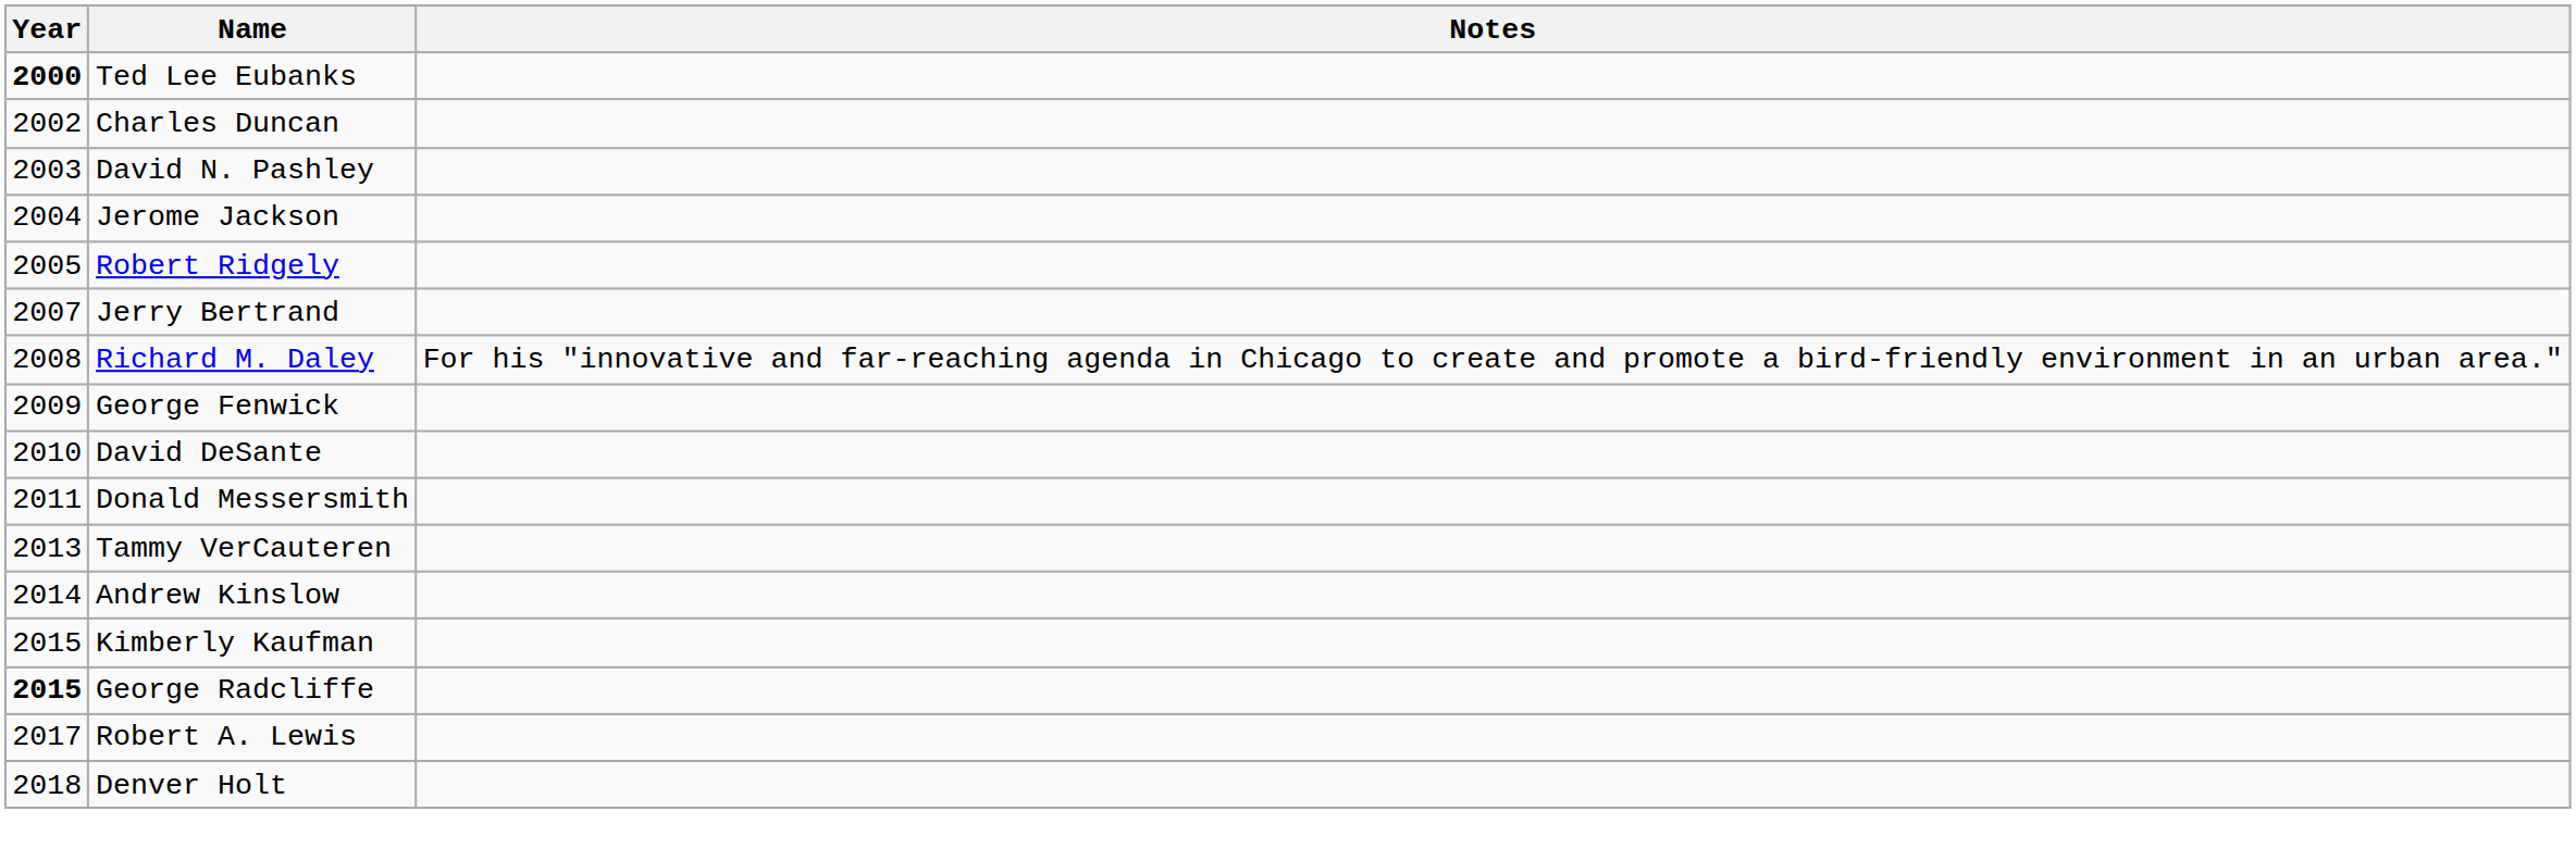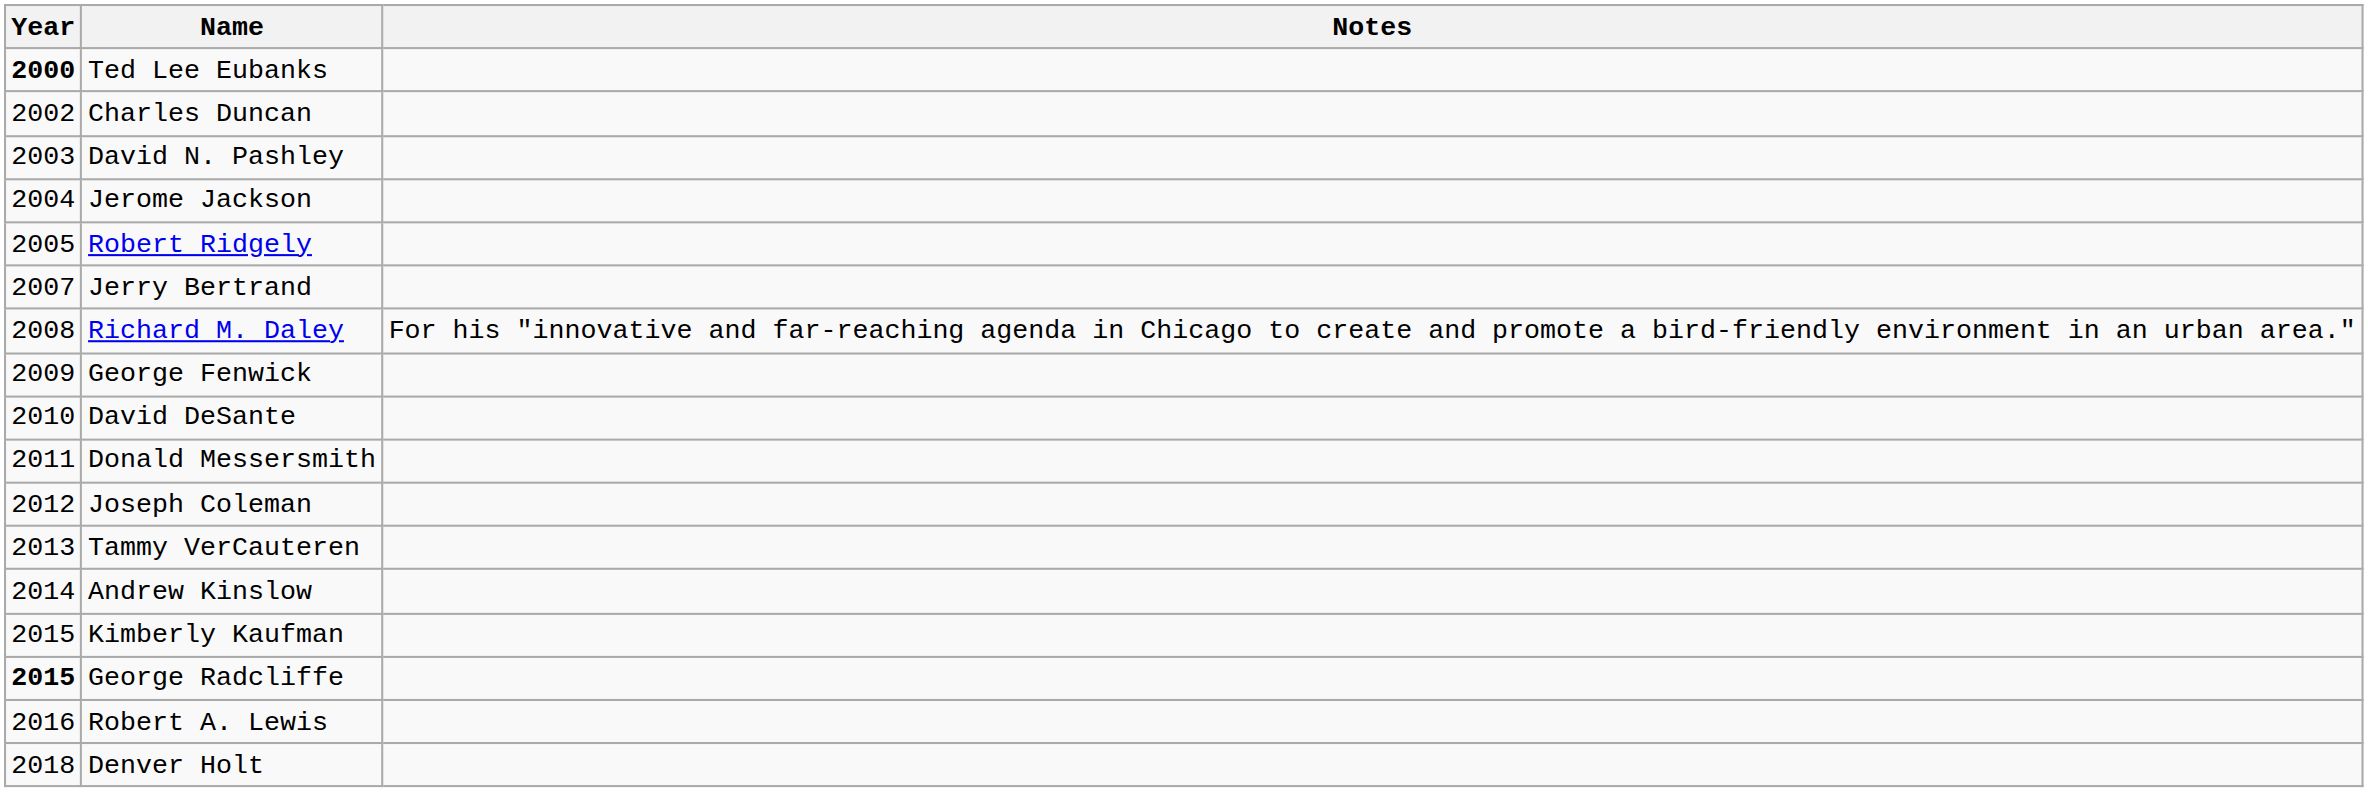 <table class="wikitable">
 <tr>
 <th>Year</th>
 <th>Name</th>
 <th>Notes</th>
 </tr>
 <tr>
 <td><strong>2000</strong></td>
 <td>Ted Lee Eubanks</td>
 <td></td>
 </tr>
 <tr>
 <td>2002</td>
 <td>Charles Duncan</td>
 <td></td>
 </tr>
 <tr>
 <td>2003</td>
 <td>David N. Pashley</td>
 <td></td>
 </tr>
 <tr>
 <td>2004</td>
 <td>Jerome Jackson</td>
 <td></td>
 </tr>
 <tr>
 <td>2005</td>
 <td><a href='#'>Robert Ridgely</a></td>
 <td></td>
 </tr>
 <tr>
 <td>2007</td>
 <td>Jerry Bertrand</td>
 <td></td>
 </tr>
 <tr>
 <td>2008</td>
 <td><a href='#'>Richard M. Daley</a></td>
 <td>For his "innovative and far-reaching agenda in Chicago to create and promote a bird-friendly environment in an urban area."</td>
 </tr>
 <tr>
 <td>2009</td>
 <td>George Fenwick</td>
 <td></td>
 </tr>
 <tr>
 <td>2010</td>
 <td>David DeSante</td>
 <td></td>
 </tr>
 <tr>
 <td>2011</td>
 <td>Donald Messersmith</td>
 <td></td>
 </tr>
 <tr>
+<td>2012</td>
+<td>Joseph Coleman</td>
+<td></td>
+</tr>
+<tr>
 <td>2013</td>
 <td>Tammy VerCauteren</td>
 <td></td>
 </tr>
 <tr>
 <td>2014</td>
 <td>Andrew Kinslow</td>
 <td></td>
 </tr>
 <tr>
 <td>2015</td>
 <td>Kimberly Kaufman</td>
 <td></td>
 </tr>
 <tr>
 <td><strong>2015</strong></td>
 <td>George Radcliffe</td>
 <td></td>
 </tr>
 <tr>
-<td>2017</td>
+<td>2016</td>
 <td>Robert A. Lewis</td>
 <td></td>
 </tr>
 <tr>
 <td>2018</td>
 <td>Denver Holt</td>
 <td></td>
 </tr>
 </table>
